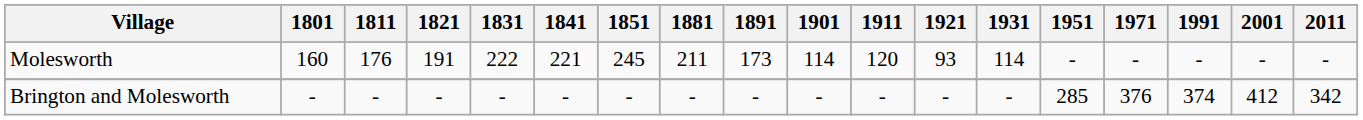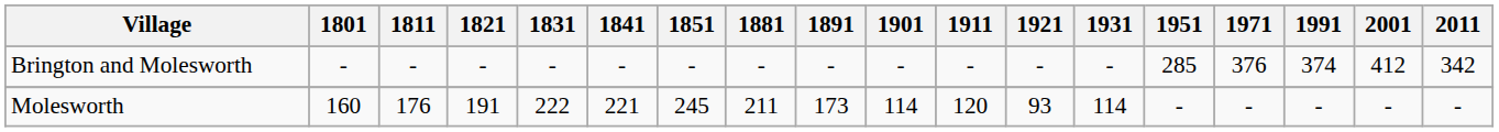 <table class="wikitable" style="text-align:center;font-size: 9pt">
 <tr>
 <th width="150">Village<br></th>
 <th width="30">1801<br></th>
 <th width="30">1811<br></th>
 <th width="30">1821<br></th>
 <th width="30">1831<br></th>
 <th width="30">1841<br></th>
 <th width="30">1851<br></th>
 <th width="30">1881<br></th>
 <th width="30">1891<br></th>
 <th width="30">1901<br></th>
 <th width="30">1911<br></th>
 <th width="30">1921<br></th>
 <th width="30">1931<br></th>
 <th width="30">1951<br></th>
 <th width="30">1971<br></th>
 <th width="30">1991<br></th>
 <th width="30">2001<br></th>
 <th width="30">2011 <br></th>
 </tr>
 <tr>
+<td align=left>Brington and Molesworth</td>
+<td align="center">-</td>
+<td align="center">-</td>
+<td align="center">-</td>
+<td align="center">-</td>
+<td align="center">-</td>
+<td align="center">-</td>
+<td align="center">-</td>
+<td align="center">-</td>
+<td align="center">-</td>
+<td align="center">-</td>
+<td align="center">-</td>
+<td align="center">-</td>
+<td align="center">285</td>
+<td align="center">376</td>
+<td align="center">374</td>
+<td align="center">412</td>
+<td align="center">342</td>
+</tr>
+<tr>
+</tr>
+<tr>
 <td align=left>Molesworth</td>
 <td align="center">160</td>
 <td align="center">176</td>
 <td align="center">191</td>
 <td align="center">222</td>
 <td align="center">221</td>
 <td align="center">245</td>
 <td align="center">211</td>
 <td align="center">173</td>
 <td align="center">114</td>
 <td align="center">120</td>
 <td align="center">93</td>
 <td align="center">114</td>
 <td align="center">-</td>
 <td align="center">-</td>
 <td align="center">-</td>
 <td align="center">-</td>
 <td align="center">-</td>
 </tr>
-<tr>
-</tr>
-<tr>
-<td align=left>Brington and Molesworth</td>
-<td align="center">-</td>
-<td align="center">-</td>
-<td align="center">-</td>
-<td align="center">-</td>
-<td align="center">-</td>
-<td align="center">-</td>
-<td align="center">-</td>
-<td align="center">-</td>
-<td align="center">-</td>
-<td align="center">-</td>
-<td align="center">-</td>
-<td align="center">-</td>
-<td align="center">285</td>
-<td align="center">376</td>
-<td align="center">374</td>
-<td align="center">412</td>
-<td align="center">342</td>
-</tr>
 </table>
